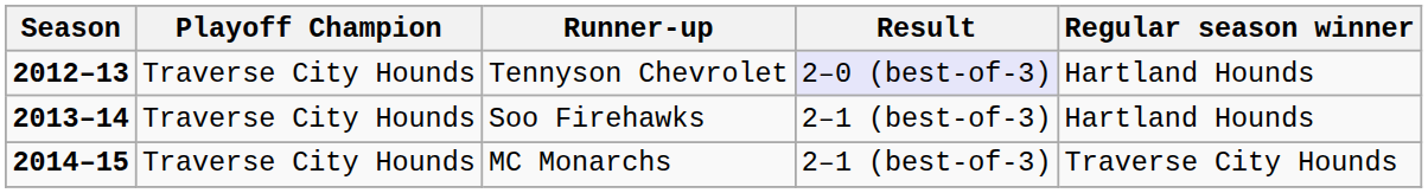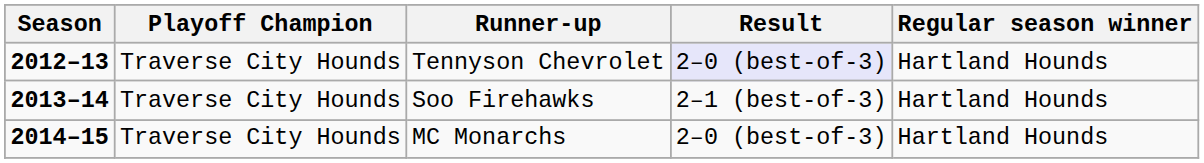 <table class="wikitable">
 <tr>
 <th>Season</th>
 <th>Playoff Champion</th>
 <th>Runner-up</th>
 <th>Result</th>
 <th>Regular season winner</th>
 </tr>
 <tr>
 <td><strong>2012–13</strong></td>
 <td>Traverse City Hounds</td>
 <td>Tennyson Chevrolet</td>
 <td style="background: lavender;">2–0 (best-of-3)</td>
 <td>Hartland Hounds</td>
 </tr>
 <tr>
 <td><strong>2013–14</strong></td>
 <td>Traverse City Hounds</td>
 <td>Soo Firehawks</td>
 <td>2–1 (best-of-3)</td>
 <td>Hartland Hounds</td>
 </tr>
 <tr>
 <td><strong>2014–15</strong></td>
 <td>Traverse City Hounds</td>
 <td>MC Monarchs</td>
-<td>2–1 (best-of-3)</td>
-<td>Traverse City Hounds</td>
+<td>2–0 (best-of-3)</td>
+<td>Hartland Hounds</td>
 </tr>
 </table>
